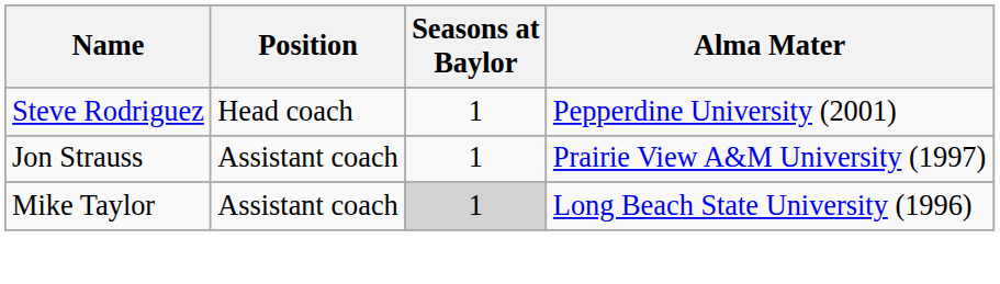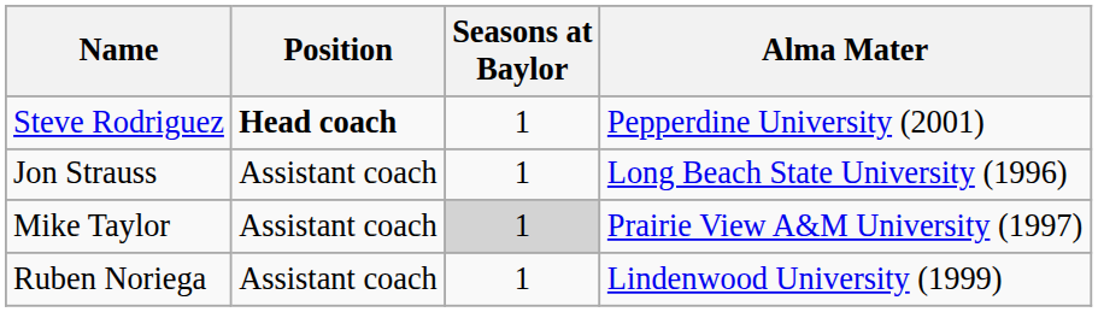 <table class="wikitable" border="1" style="font-size:90%;">
 <tr>
 <th>Name</th>
 <th>Position</th>
 <th>Seasons at<br>Baylor</th>
 <th>Alma Mater</th>
 </tr>
 <tr>
 <td><a href='#'>Steve Rodriguez</a></td>
-<td>Head coach</td>
+<td><strong>Head coach</strong></td>
 <td align=center>1</td>
 <td><a href='#'>Pepperdine University</a> (2001)</td>
 </tr>
 <tr>
 <td>Jon Strauss</td>
 <td>Assistant coach</td>
 <td align=center>1</td>
-<td><a href='#'>Prairie View A&M University</a> (1997)</td>
+<td><a href='#'>Long Beach State University</a> (1996)</td>
 </tr>
 <tr>
 <td>Mike Taylor</td>
 <td>Assistant coach</td>
 <td align=center style="background: lightgrey;">1</td>
-<td><a href='#'>Long Beach State University</a> (1996)</td>
+<td><a href='#'>Prairie View A&M University</a> (1997)</td>
+</tr>
+<tr>
+<td>Ruben Noriega</td>
+<td>Assistant coach</td>
+<td align=center>1</td>
+<td><a href='#'>Lindenwood University</a> (1999)</td>
 </tr>
 </table>
